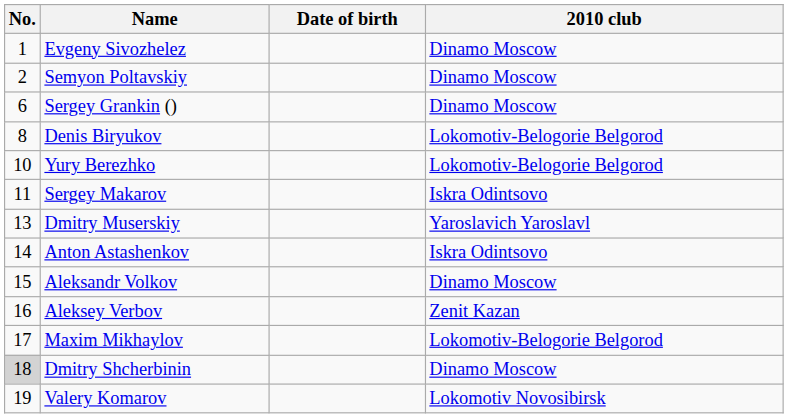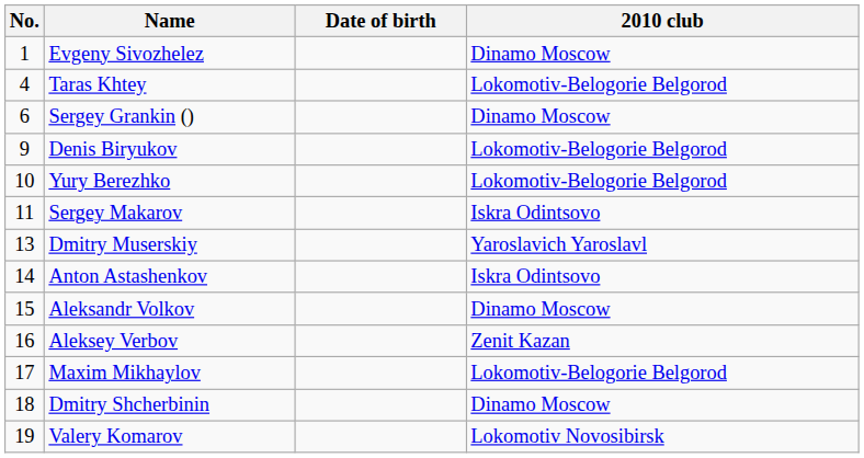 <table class="wikitable sortable" style="font-size:100%; text-align:center;">
 <tr>
 <th>No.</th>
 <th style="width:12em">Name</th>
 <th style="width:8em">Date of birth</th>
 <th style="width:19em">2010 club</th>
 </tr>
 <tr>
 <td>1</td>
 <td align=left><a href='#'>Evgeny Sivozhelez</a></td>
 <td align=right></td>
 <td align=left> <a href='#'>Dinamo Moscow</a></td>
 </tr>
 <tr>
-<td>2</td>
-<td align=left><a href='#'>Semyon Poltavskiy</a></td>
+<td>4</td>
+<td align=left><a href='#'>Taras Khtey</a></td>
 <td align=right></td>
-<td align=left> <a href='#'>Dinamo Moscow</a></td>
+<td align=left> <a href='#'>Lokomotiv-Belogorie Belgorod</a></td>
 </tr>
 <tr>
 <td>6</td>
 <td align=left><a href='#'>Sergey Grankin</a> ()</td>
 <td align=right></td>
 <td align=left> <a href='#'>Dinamo Moscow</a></td>
 </tr>
 <tr>
-<td>8</td>
+<td>9</td>
 <td align=left><a href='#'>Denis Biryukov</a></td>
 <td align=right></td>
 <td align=left> <a href='#'>Lokomotiv-Belogorie Belgorod</a></td>
 </tr>
 <tr>
 <td>10</td>
 <td align=left><a href='#'>Yury Berezhko</a></td>
 <td align=right></td>
 <td align=left> <a href='#'>Lokomotiv-Belogorie Belgorod</a></td>
 </tr>
 <tr>
 <td>11</td>
 <td align=left><a href='#'>Sergey Makarov</a></td>
 <td align=right></td>
 <td align=left> <a href='#'>Iskra Odintsovo</a></td>
 </tr>
 <tr>
 <td>13</td>
 <td align=left><a href='#'>Dmitry Muserskiy</a></td>
 <td align=right></td>
 <td align=left> <a href='#'>Yaroslavich Yaroslavl</a></td>
 </tr>
 <tr>
 <td>14</td>
 <td align=left><a href='#'>Anton Astashenkov</a></td>
 <td align=right></td>
 <td align=left> <a href='#'>Iskra Odintsovo</a></td>
 </tr>
 <tr>
 <td>15</td>
 <td align=left><a href='#'>Aleksandr Volkov</a></td>
 <td align=right></td>
 <td align=left> <a href='#'>Dinamo Moscow</a></td>
 </tr>
 <tr>
 <td>16</td>
 <td align=left><a href='#'>Aleksey Verbov</a></td>
 <td align=right></td>
 <td align=left> <a href='#'>Zenit Kazan</a></td>
 </tr>
 <tr>
 <td>17</td>
 <td align=left><a href='#'>Maxim Mikhaylov</a></td>
 <td align=right></td>
 <td align=left> <a href='#'>Lokomotiv-Belogorie Belgorod</a></td>
 </tr>
 <tr>
-<td style="background: lightgrey;">18</td>
+<td>18</td>
 <td align=left><a href='#'>Dmitry Shcherbinin</a></td>
 <td align=right></td>
 <td align=left> <a href='#'>Dinamo Moscow</a></td>
 </tr>
 <tr>
 <td>19</td>
 <td align=left><a href='#'>Valery Komarov</a></td>
 <td align=right></td>
 <td align=left> <a href='#'>Lokomotiv Novosibirsk</a></td>
 </tr>
 </table>
